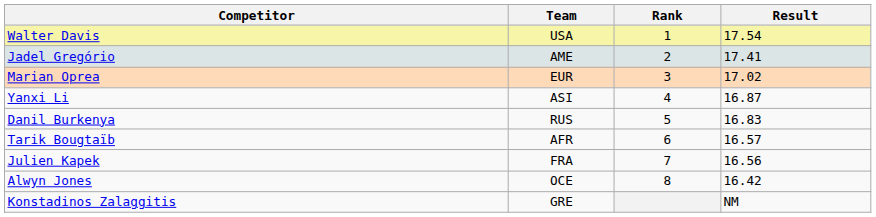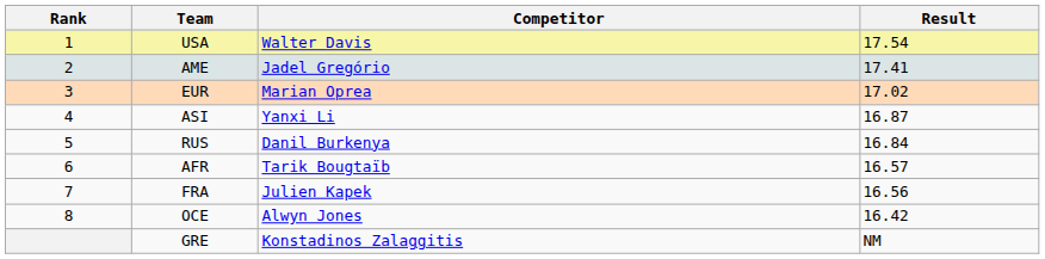 <table class="wikitable" width=70% style=text-align:center>
 <tr>
+<th>Rank</th>
+<th>Team</th>
 <th>Competitor</th>
-<th>Team</th>
-<th>Rank</th>
 <th>Result</th>
 </tr>
 <tr bgcolor="#F7F6A8">
+<td>1</td>
+<td>USA</td>
 <td align="left"><a href='#'>Walter Davis</a></td>
-<td>USA</td>
-<td>1</td>
 <td align="left">17.54</td>
 </tr>
 <tr bgcolor="#DCE5E5">
+<td>2</td>
+<td>AME</td>
 <td align="left"><a href='#'>Jadel Gregório</a></td>
-<td>AME</td>
-<td>2</td>
 <td align="left">17.41</td>
 </tr>
 <tr bgcolor="#FFDAB9">
+<td>3</td>
+<td>EUR</td>
 <td align="left"><a href='#'>Marian Oprea</a></td>
-<td>EUR</td>
-<td>3</td>
 <td align="left">17.02</td>
 </tr>
 <tr>
+<td>4</td>
+<td>ASI</td>
 <td align="left"><a href='#'>Yanxi Li</a></td>
-<td>ASI</td>
-<td>4</td>
 <td align="left">16.87</td>
 </tr>
 <tr>
+<td>5</td>
+<td>RUS</td>
 <td align="left"><a href='#'>Danil Burkenya</a></td>
-<td>RUS</td>
-<td>5</td>
-<td align="left">16.83</td>
+<td align="left">16.84</td>
 </tr>
 <tr>
+<td>6</td>
+<td>AFR</td>
 <td align="left"><a href='#'>Tarik Bougtaïb</a></td>
-<td>AFR</td>
-<td>6</td>
 <td align="left">16.57</td>
 </tr>
 <tr>
+<td>7</td>
+<td>FRA</td>
 <td align="left"><a href='#'>Julien Kapek</a></td>
-<td>FRA</td>
-<td>7</td>
 <td align="left">16.56</td>
 </tr>
 <tr>
+<td>8</td>
+<td>OCE</td>
 <td align="left"><a href='#'>Alwyn Jones</a></td>
-<td>OCE</td>
-<td>8</td>
 <td align="left">16.42</td>
 </tr>
 <tr>
+<th></th>
+<td>GRE</td>
 <td align="left"><a href='#'>Konstadinos Zalaggitis</a></td>
-<td>GRE</td>
-<th></th>
 <td align="left">NM</td>
 </tr>
 </table>
